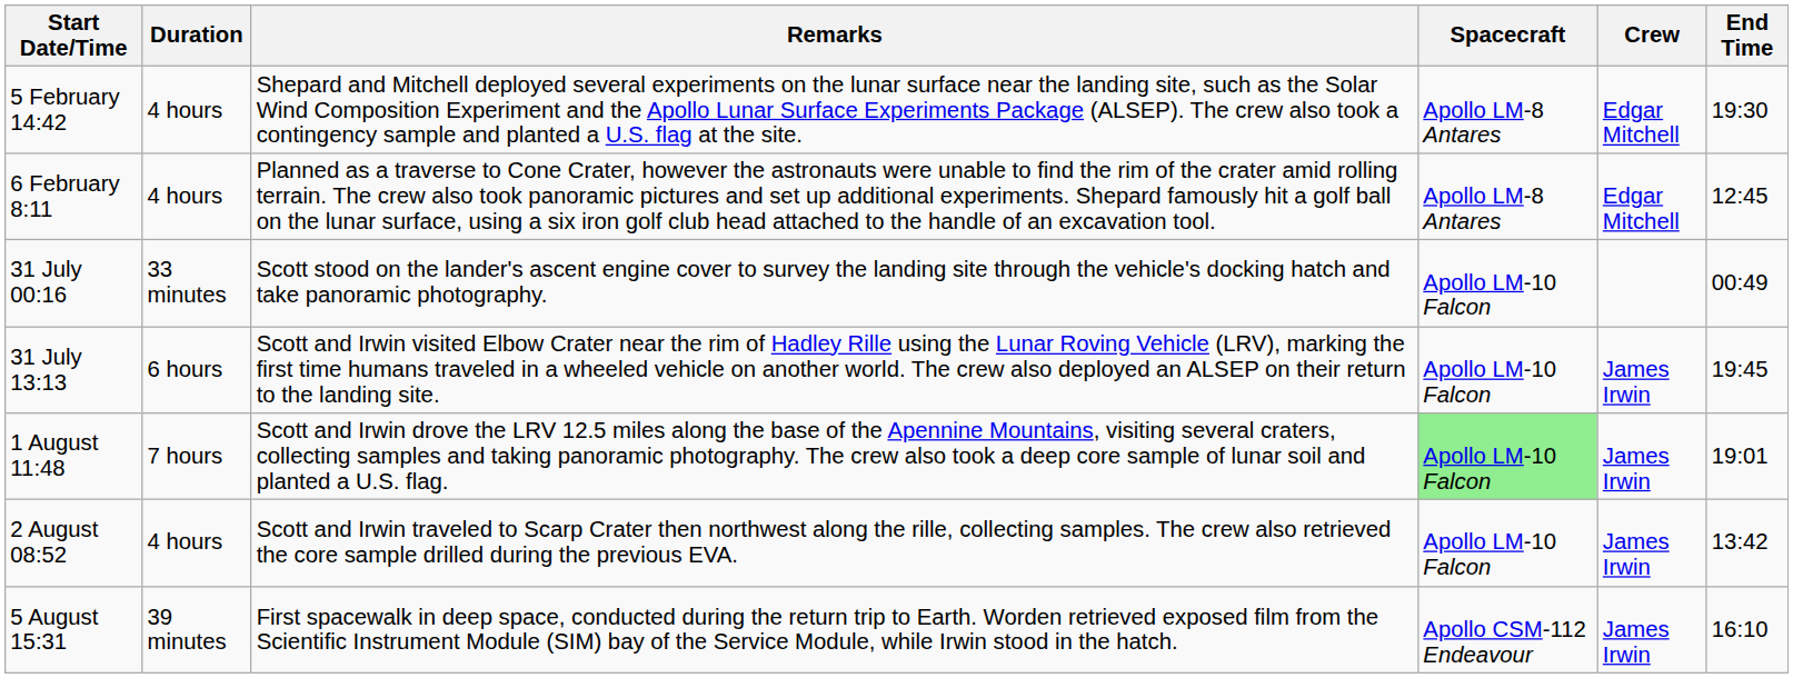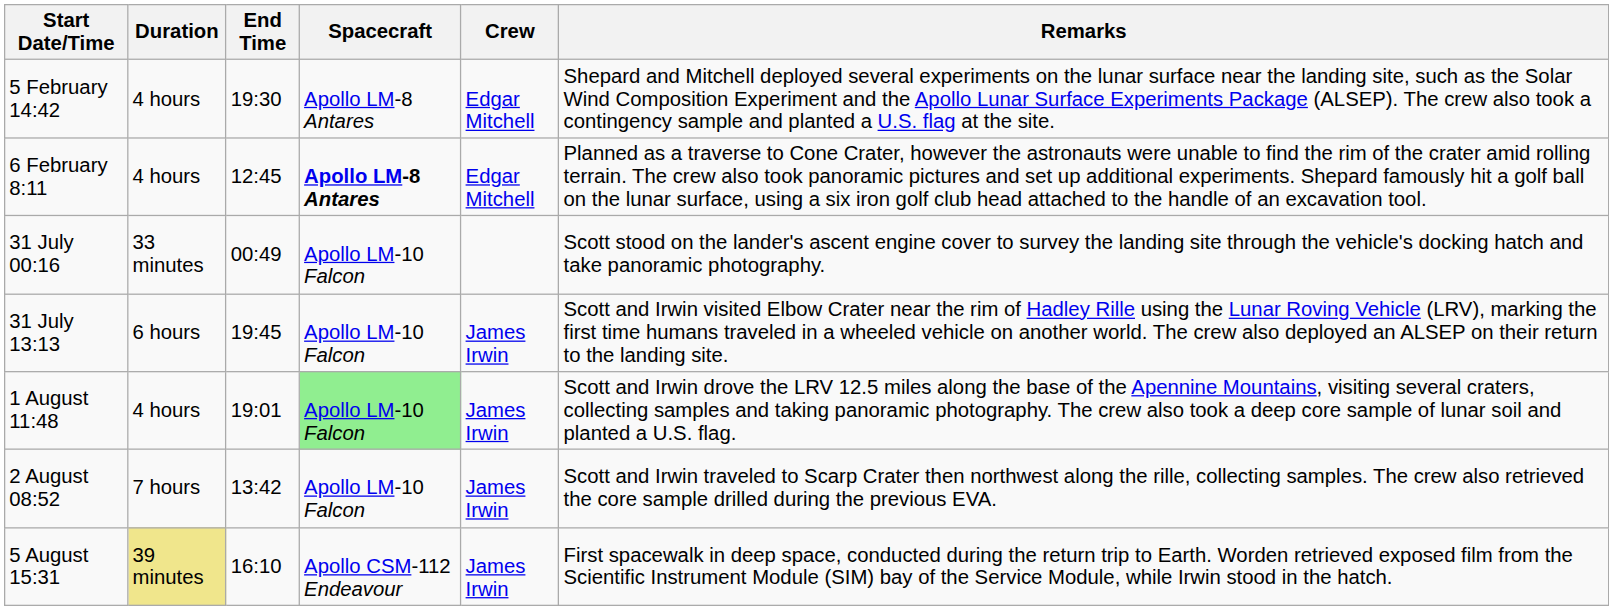 <table class="wikitable" width="100%">
 <tr>
 <th>Start Date/Time</th>
 <th>Duration</th>
-<th>Remarks</th>
+<th>End Time</th>
 <th>Spacecraft</th>
 <th>Crew</th>
-<th>End Time</th>
+<th>Remarks</th>
 </tr>
 <tr>
 <td>5 February<br>14:42</td>
 <td>4 hours<br></td>
-<td>Shepard and Mitchell deployed several experiments on the lunar surface near the landing site, such as the Solar Wind Composition Experiment and the <a href='#'>Apollo Lunar Surface Experiments Package</a> (ALSEP). The crew also took a contingency sample and planted a <a href='#'>U.S. flag</a> at the site.</td>
+<td>19:30</td>
 <td><br><a href='#'>Apollo LM</a>-8 <em>Antares</em></td>
 <td><br><a href='#'>Edgar Mitchell</a></td>
-<td>19:30</td>
+<td>Shepard and Mitchell deployed several experiments on the lunar surface near the landing site, such as the Solar Wind Composition Experiment and the <a href='#'>Apollo Lunar Surface Experiments Package</a> (ALSEP). The crew also took a contingency sample and planted a <a href='#'>U.S. flag</a> at the site.</td>
 </tr>
 <tr>
 <td>6 February<br>8:11</td>
 <td>4 hours<br></td>
+<td>12:45</td>
+<td><strong><br><a href='#'>Apollo LM</a>-8 <em>Antares</em></strong></td>
+<td><br><a href='#'>Edgar Mitchell</a></td>
 <td>Planned as a traverse to Cone Crater, however the astronauts were unable to find the rim of the crater amid rolling terrain. The crew also took panoramic pictures and set up additional experiments. Shepard famously hit a golf ball on the lunar surface, using a six iron golf club head attached to the handle of an excavation tool.</td>
-<td><br><a href='#'>Apollo LM</a>-8 <em>Antares</em></td>
-<td><br><a href='#'>Edgar Mitchell</a></td>
-<td>12:45</td>
 </tr>
 <tr>
 <td>31 July<br>00:16</td>
 <td>33 minutes</td>
-<td>Scott stood on the lander's ascent engine cover to survey the landing site through the vehicle's docking hatch and take panoramic photography.</td>
+<td>00:49</td>
 <td><br><a href='#'>Apollo LM</a>-10 <em>Falcon</em></td>
 <td></td>
-<td>00:49</td>
+<td>Scott stood on the lander's ascent engine cover to survey the landing site through the vehicle's docking hatch and take panoramic photography.</td>
 </tr>
 <tr>
 <td>31 July<br>13:13</td>
 <td>6 hours<br></td>
-<td>Scott and Irwin visited Elbow Crater near the rim of <a href='#'>Hadley Rille</a> using the <a href='#'>Lunar Roving Vehicle</a> (LRV), marking the first time humans traveled in a wheeled vehicle on another world. The crew also deployed an ALSEP on their return to the landing site.</td>
+<td>19:45</td>
 <td><br><a href='#'>Apollo LM</a>-10 <em>Falcon</em></td>
 <td><br><a href='#'>James Irwin</a></td>
-<td>19:45</td>
+<td>Scott and Irwin visited Elbow Crater near the rim of <a href='#'>Hadley Rille</a> using the <a href='#'>Lunar Roving Vehicle</a> (LRV), marking the first time humans traveled in a wheeled vehicle on another world. The crew also deployed an ALSEP on their return to the landing site.</td>
 </tr>
 <tr>
 <td>1 August<br>11:48</td>
-<td>7 hours<br></td>
-<td>Scott and Irwin drove the LRV 12.5 miles along the base of the <a href='#'>Apennine Mountains</a>, visiting several craters, collecting samples and taking panoramic photography. The crew also took a deep core sample of lunar soil and planted a U.S. flag.</td>
+<td>4 hours<br></td>
+<td>19:01</td>
 <td style="background: lightgreen;"><br><a href='#'>Apollo LM</a>-10 <em>Falcon</em></td>
 <td><br><a href='#'>James Irwin</a></td>
-<td>19:01</td>
+<td>Scott and Irwin drove the LRV 12.5 miles along the base of the <a href='#'>Apennine Mountains</a>, visiting several craters, collecting samples and taking panoramic photography. The crew also took a deep core sample of lunar soil and planted a U.S. flag.</td>
 </tr>
 <tr>
 <td>2 August<br>08:52</td>
-<td>4 hours<br></td>
-<td>Scott and Irwin traveled to Scarp Crater then northwest along the rille, collecting samples. The crew also retrieved the core sample drilled during the previous EVA.</td>
+<td>7 hours<br></td>
+<td>13:42</td>
 <td><br><a href='#'>Apollo LM</a>-10 <em>Falcon</em></td>
 <td><br><a href='#'>James Irwin</a></td>
-<td>13:42</td>
+<td>Scott and Irwin traveled to Scarp Crater then northwest along the rille, collecting samples. The crew also retrieved the core sample drilled during the previous EVA.</td>
 </tr>
 <tr>
 <td>5 August<br>15:31</td>
-<td>39 minutes</td>
-<td>First spacewalk in deep space, conducted during the return trip to Earth. Worden retrieved exposed film from the Scientific Instrument Module (SIM) bay of the Service Module, while Irwin stood in the hatch.</td>
+<td style="background: khaki;">39 minutes</td>
+<td>16:10</td>
 <td><br><a href='#'>Apollo CSM</a>-112 <em>Endeavour</em></td>
 <td><br><a href='#'>James Irwin</a></td>
-<td>16:10</td>
+<td>First spacewalk in deep space, conducted during the return trip to Earth. Worden retrieved exposed film from the Scientific Instrument Module (SIM) bay of the Service Module, while Irwin stood in the hatch.</td>
 </tr>
 </table>
